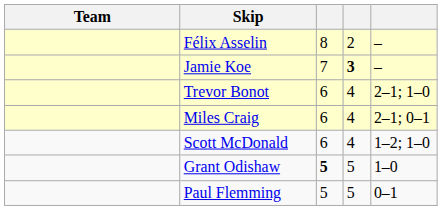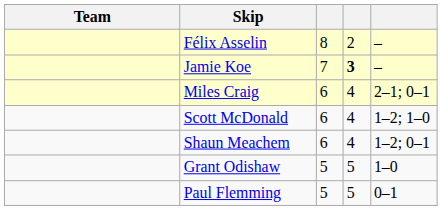 <table class="wikitable">
 <tr>
 <th width=170>Team</th>
 <th width=130>Skip</th>
 <th width=20></th>
 <th width=20></th>
 <th width=60></th>
 </tr>
 <tr bgcolor=#ffffcc>
 <td></td>
 <td><a href='#'>Félix Asselin</a></td>
 <td>8</td>
 <td>2</td>
 <td>–</td>
 </tr>
 <tr bgcolor=#ffffcc>
 <td></td>
 <td><a href='#'>Jamie Koe</a></td>
 <td>7</td>
 <td><strong>3</strong></td>
 <td>–</td>
 </tr>
 <tr bgcolor=#ffffcc>
 <td></td>
-<td><a href='#'>Trevor Bonot</a></td>
-<td>6</td>
-<td>4</td>
-<td>2–1; 1–0</td>
-</tr>
-<tr bgcolor=#ffffcc>
-<td></td>
 <td><a href='#'>Miles Craig</a></td>
 <td>6</td>
 <td>4</td>
 <td>2–1; 0–1</td>
 </tr>
 <tr>
 <td></td>
 <td><a href='#'>Scott McDonald</a></td>
 <td>6</td>
 <td>4</td>
 <td>1–2; 1–0</td>
 </tr>
 <tr>
 <td></td>
+<td><a href='#'>Shaun Meachem</a></td>
+<td>6</td>
+<td>4</td>
+<td>1–2; 0–1</td>
+</tr>
+<tr>
+<td></td>
 <td><a href='#'>Grant Odishaw</a></td>
-<td><strong>5</strong></td>
+<td>5</td>
 <td>5</td>
 <td>1–0</td>
 </tr>
 <tr>
 <td></td>
 <td><a href='#'>Paul Flemming</a></td>
 <td>5</td>
 <td>5</td>
 <td>0–1</td>
 </tr>
 </table>
